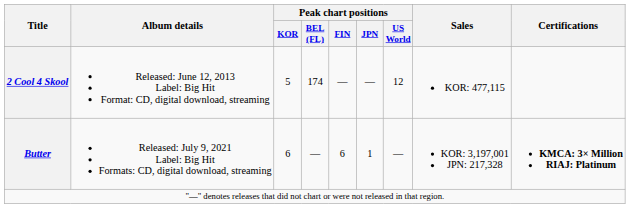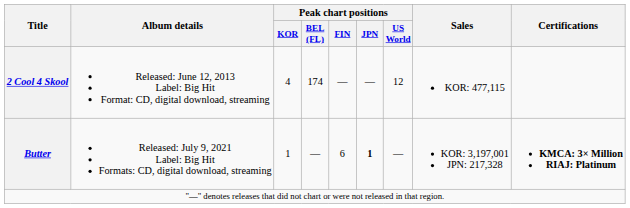 <table class="wikitable plainrowheaders" style="text-align:center;">
 <tr>
 <th rowspan="2">Title</th>
 <th rowspan="2">Album details</th>
 <th colspan="5">Peak chart positions</th>
 <th rowspan="2">Sales</th>
 <th rowspan="2">Certifications</th>
 </tr>
 <tr>
 <th scope="col" style="width:2.5em;font-size:90%;"><a href='#'>KOR</a><br></th>
 <th scope="col" style="width:2.5em;font-size:90%;"><a href='#'>BEL<br>(FL)</a><br></th>
 <th scope="col" style="width:2.5em;font-size:90%;"><a href='#'>FIN</a><br></th>
 <th scope="col" style="width:2.5em;font-size:90%;"><a href='#'>JPN</a><br></th>
 <th scope="col" style="width:2.5em;font-size:90%;"><a href='#'>US<br>World</a><br></th>
 </tr>
 <tr>
 <th scope="row"><em><a href='#'>2 Cool 4 Skool</a></em></th>
 <td><br><ul><li>Released: June 12, 2013</li><li>Label: Big Hit</li><li>Format: CD, digital download, streaming</li></ul></td>
-<td>5</td>
+<td>4</td>
 <td>174</td>
 <td>—</td>
 <td>—</td>
 <td>12</td>
 <td><br><ul><li>KOR: 477,115</li></ul></td>
 <td></td>
 </tr>
 <tr>
 <th scope="row"><em><a href='#'>Butter</a></em></th>
 <td><br><ul><li>Released: July 9, 2021</li><li>Label: Big Hit</li><li>Formats: CD, digital download, streaming</li></ul></td>
-<td>6</td>
+<td>1</td>
 <td>—</td>
 <td>6</td>
-<td>1</td>
+<td><strong>1</strong></td>
 <td>—</td>
 <td><br><ul><li>KOR: 3,197,001</li><li>JPN: 217,328</li></ul></td>
 <td><strong><br><ul><li>KMCA: 3× Million</li><li>RIAJ: Platinum</li></ul></strong></td>
 </tr>
 <tr>
 <td colspan="9" style="font-size:85%" align="center">"—" denotes releases that did not chart or were not released in that region.</td>
 </tr>
 </table>
